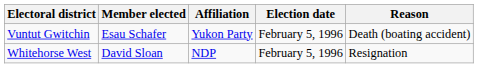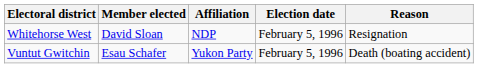 <table class="wikitable sortable">
 <tr>
 <th>Electoral district</th>
 <th>Member elected</th>
 <th>Affiliation</th>
 <th>Election date</th>
 <th>Reason</th>
 </tr>
 <tr>
+<td><a href='#'>Whitehorse West</a></td>
+<td><a href='#'>David Sloan</a></td>
+<td><a href='#'>NDP</a></td>
+<td>February 5, 1996</td>
+<td>Resignation</td>
+</tr>
+<tr>
 <td><a href='#'>Vuntut Gwitchin</a></td>
 <td><a href='#'>Esau Schafer</a></td>
 <td><a href='#'>Yukon Party</a></td>
 <td>February 5, 1996</td>
 <td>Death (boating accident)</td>
 </tr>
-<tr>
-<td><a href='#'>Whitehorse West</a></td>
-<td><a href='#'>David Sloan</a></td>
-<td><a href='#'>NDP</a></td>
-<td>February 5, 1996</td>
-<td>Resignation</td>
-</tr>
 </table>
